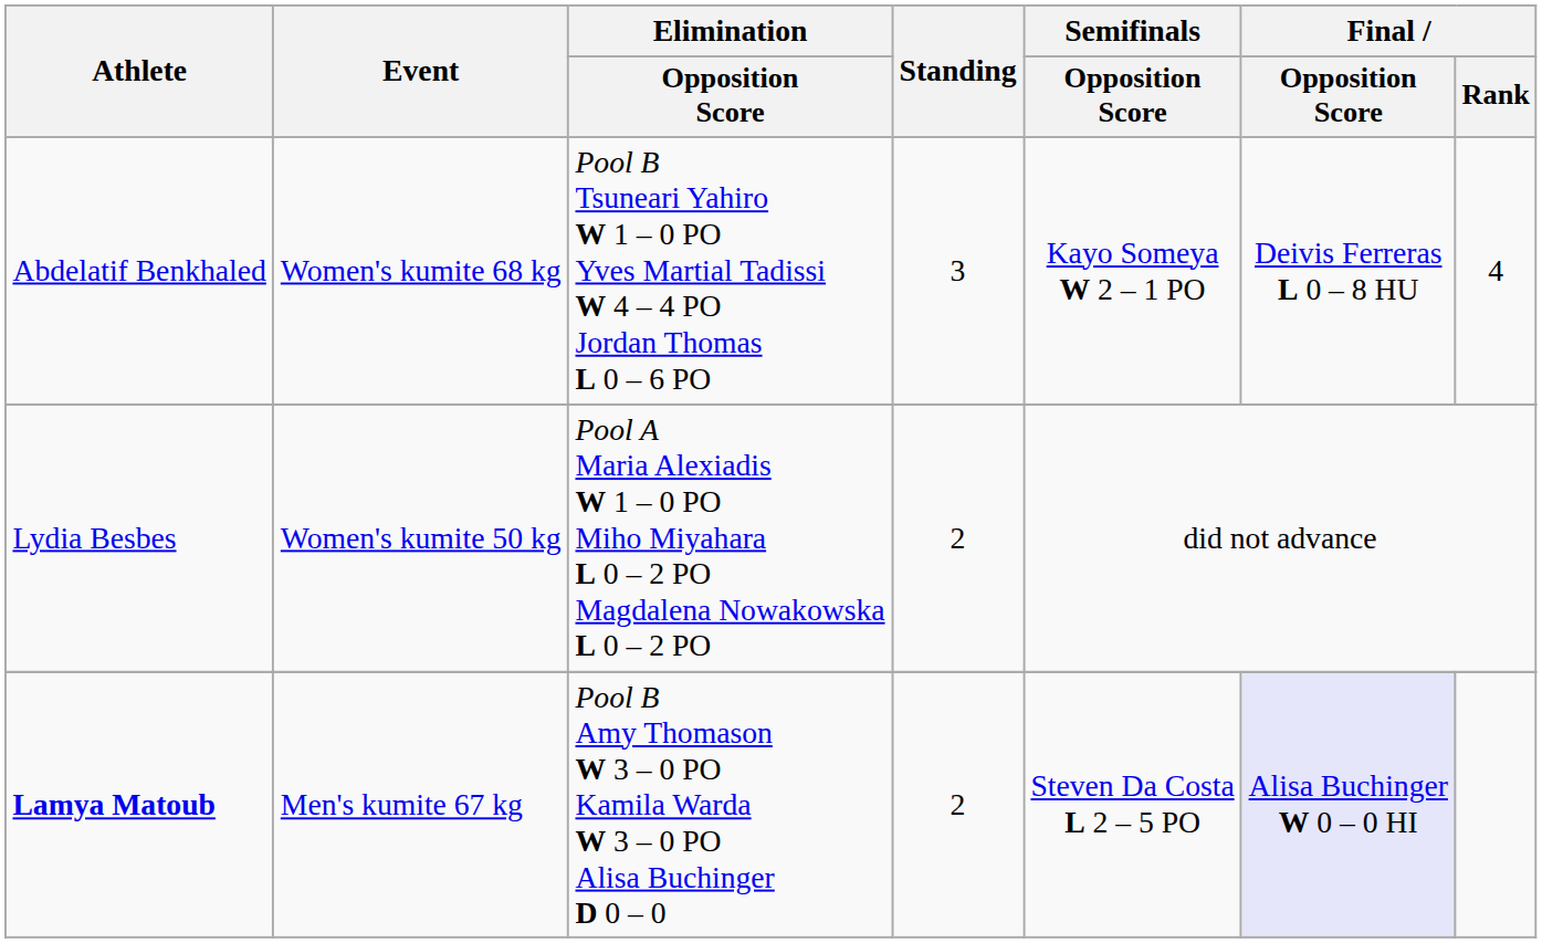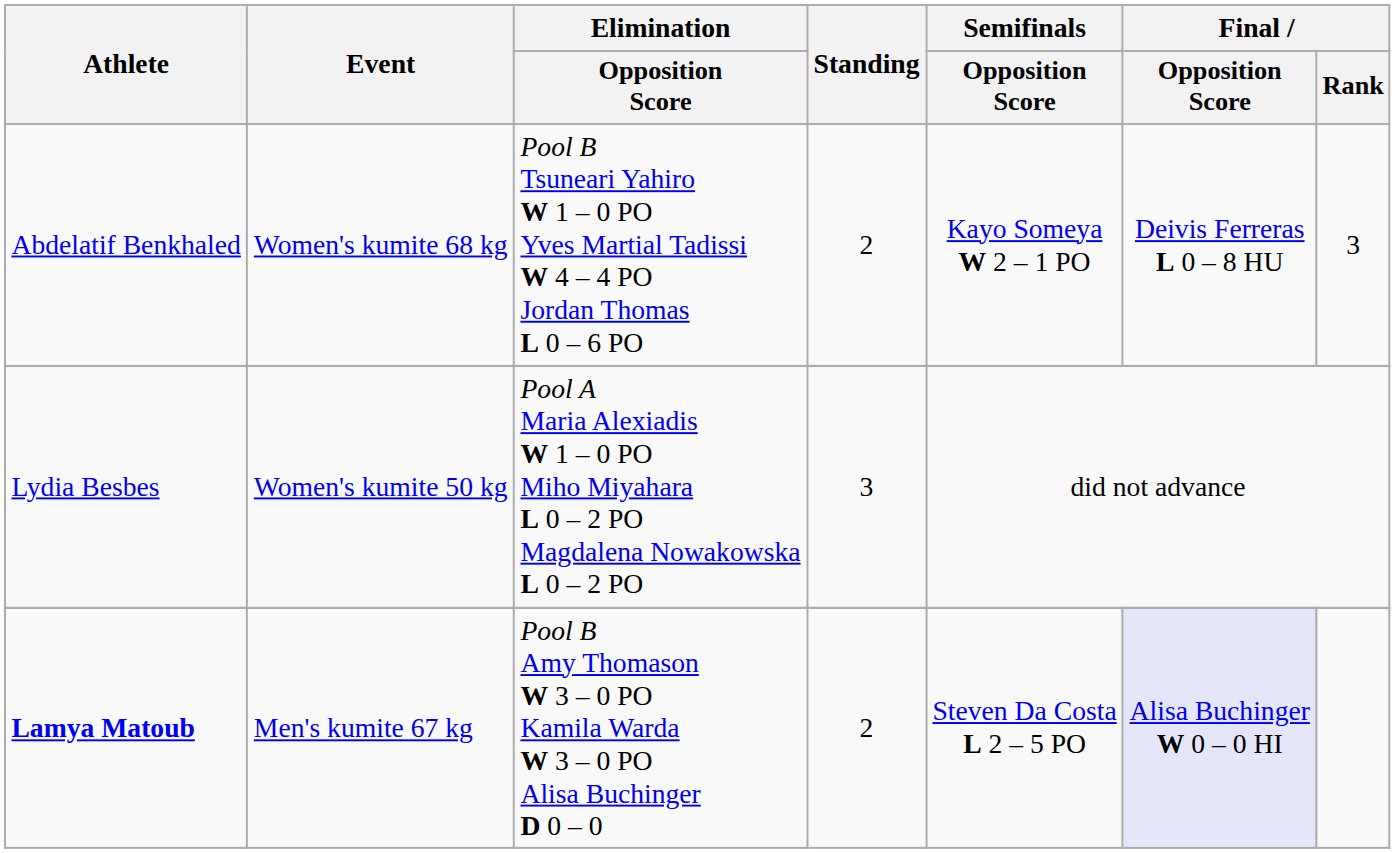 <table class=wikitable style="font-size:90%">
 <tr>
 <th rowspan="2">Athlete</th>
 <th rowspan="2">Event</th>
 <th>Elimination</th>
 <th rowspan="2">Standing</th>
 <th>Semifinals</th>
 <th colspan=2>Final / </th>
 </tr>
 <tr style="font-size:95%">
 <th>Opposition<br>Score</th>
 <th>Opposition<br>Score</th>
 <th>Opposition<br>Score</th>
 <th>Rank</th>
 </tr>
 <tr align=center>
 <td align=left><a href='#'>Abdelatif Benkhaled</a></td>
 <td align=left><a href='#'>Women's kumite 68 kg</a></td>
 <td align=left><em>Pool B</em><br> <a href='#'>Tsuneari Yahiro</a><br><strong>W</strong> 1 – 0 PO<br> <a href='#'>Yves Martial Tadissi</a><br><strong>W</strong> 4 – 4 PO<br> <a href='#'>Jordan Thomas</a><br><strong>L</strong> 0 – 6 PO<br></td>
-<td>3</td>
+<td>2</td>
 <td> <a href='#'>Kayo Someya</a><br><strong>W</strong> 2 – 1 PO<br></td>
 <td> <a href='#'>Deivis Ferreras</a><br><strong>L</strong> 0 – 8 HU</td>
-<td>4</td>
+<td>3</td>
 </tr>
 <tr>
 </tr>
 <tr align=center>
 <td align=left><a href='#'>Lydia Besbes</a></td>
 <td align=left><a href='#'>Women's kumite 50 kg</a></td>
 <td align=left><em>Pool A</em><br> <a href='#'>Maria Alexiadis</a><br><strong>W</strong> 1 – 0 PO<br> <a href='#'>Miho Miyahara</a><br><strong>L</strong> 0 – 2 PO<br> <a href='#'>Magdalena Nowakowska</a><br><strong>L</strong> 0 – 2 PO<br></td>
-<td>2</td>
+<td>3</td>
 <td colspan=4>did not advance</td>
 </tr>
 <tr>
 </tr>
 <tr align=center>
 <td align=left><strong><a href='#'>Lamya Matoub</a></strong></td>
 <td align=left><a href='#'>Men's kumite 67 kg</a></td>
 <td align=left><em>Pool B</em><br> <a href='#'>Amy Thomason</a><br><strong>W</strong> 3 – 0 PO<br> <a href='#'>Kamila Warda</a><br><strong>W</strong> 3 – 0 PO<br> <a href='#'>Alisa Buchinger</a><br><strong>D</strong> 0 – 0 <br></td>
 <td>2</td>
 <td> <a href='#'>Steven Da Costa</a><br><strong>L</strong> 2 – 5 PO<br></td>
 <td style="background: lavender;"> <a href='#'>Alisa Buchinger</a><br><strong>W</strong> 0 – 0 HI<br></td>
 <td></td>
 </tr>
 </table>
